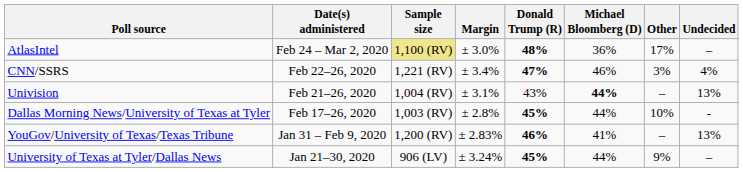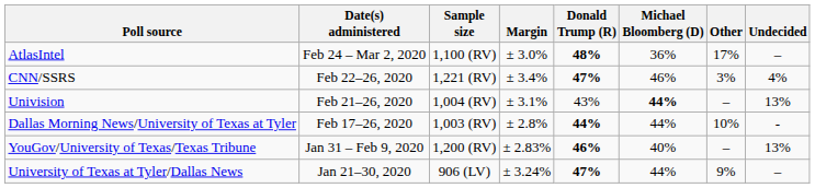 <table class="wikitable" style="font-size:90%;text-align:center;">
 <tr valign=bottom style="font-size:90%;">
 <th>Poll source</th>
 <th>Date(s)<br>administered</th>
 <th>Sample<br>size</th>
 <th>Margin<br></th>
 <th>Donald<br>Trump (R)</th>
 <th>Michael<br>Bloomberg (D)</th>
 <th>Other</th>
 <th>Undecided</th>
 </tr>
 <tr>
 <td style="text-align:left;"><a href='#'>AtlasIntel</a></td>
 <td>Feb 24 – Mar 2, 2020</td>
-<td style="background: khaki;">1,100 (RV)</td>
+<td>1,100 (RV)</td>
 <td>± 3.0%</td>
 <td><strong>48%</strong></td>
 <td>36%</td>
 <td>17%</td>
 <td>–</td>
 </tr>
 <tr>
 <td style="text-align:left;"><a href='#'>CNN</a>/SSRS</td>
 <td>Feb 22–26, 2020</td>
 <td>1,221 (RV)</td>
 <td>± 3.4%</td>
 <td><strong>47%</strong></td>
 <td>46%</td>
 <td>3%</td>
 <td>4%</td>
 </tr>
 <tr>
 <td style="text-align:left;"><a href='#'>Univision</a></td>
 <td>Feb 21–26, 2020</td>
 <td>1,004 (RV)</td>
 <td>± 3.1%</td>
 <td>43%</td>
 <td><strong>44%</strong></td>
 <td>–</td>
 <td>13%</td>
 </tr>
 <tr>
 <td style="text-align:left;"><a href='#'>Dallas Morning News</a>/<a href='#'>University of Texas at Tyler</a></td>
 <td>Feb 17–26, 2020</td>
 <td>1,003 (RV)</td>
 <td>± 2.8%</td>
-<td><strong>45%</strong></td>
+<td><strong>44%</strong></td>
 <td>44%</td>
 <td>10%</td>
 <td>-</td>
 </tr>
 <tr>
 <td style="text-align:left;"><a href='#'>YouGov</a>/<a href='#'>University of Texas</a>/<a href='#'>Texas Tribune</a></td>
 <td>Jan 31 – Feb 9, 2020</td>
 <td>1,200 (RV)</td>
 <td>± 2.83%</td>
 <td><strong>46%</strong></td>
-<td>41%</td>
+<td>40%</td>
 <td>–</td>
 <td>13%</td>
 </tr>
 <tr>
 <td style="text-align:left;"><a href='#'>University of Texas at Tyler</a>/<a href='#'>Dallas News</a></td>
 <td>Jan 21–30, 2020</td>
 <td>906 (LV)</td>
 <td>± 3.24%</td>
-<td><strong>45%</strong></td>
+<td><strong>47%</strong></td>
 <td>44%</td>
 <td>9%</td>
 <td>–</td>
 </tr>
 </table>
